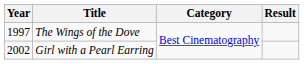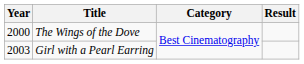 <table class="wikitable">
 <tr>
 <th>Year</th>
 <th>Title</th>
 <th>Category</th>
 <th>Result</th>
 </tr>
 <tr>
-<td>1997</td>
+<td>2000</td>
 <td><em>The Wings of the Dove</em></td>
 <td rowspan=2><a href='#'>Best Cinematography</a></td>
 <td></td>
 </tr>
 <tr>
-<td>2002</td>
+<td>2003</td>
 <td><em>Girl with a Pearl Earring</em></td>
 <td></td>
 </tr>
 </table>
